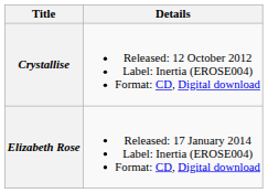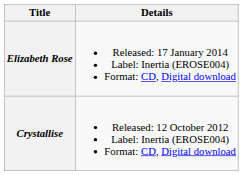 <table class="wikitable plainrowheaders" style="text-align:center;" border="1">
 <tr>
 <th>Title</th>
 <th>Details</th>
 </tr>
 <tr>
+<th scope="row"><em>Elizabeth Rose</em></th>
+<td><br><ul><li>Released: 17 January 2014</li><li>Label: Inertia (EROSE004)</li><li>Format: <a href='#'>CD</a>, <a href='#'>Digital download</a></li></ul></td>
+</tr>
+<tr>
 <th scope="row"><em>Crystallise</em></th>
 <td><br><ul><li>Released: 12 October 2012</li><li>Label: Inertia (EROSE004)</li><li>Format: <a href='#'>CD</a>, <a href='#'>Digital download</a></li></ul></td>
 </tr>
-<tr>
-<th scope="row"><em>Elizabeth Rose</em></th>
-<td><br><ul><li>Released: 17 January 2014</li><li>Label: Inertia (EROSE004)</li><li>Format: <a href='#'>CD</a>, <a href='#'>Digital download</a></li></ul></td>
-</tr>
 </table>
